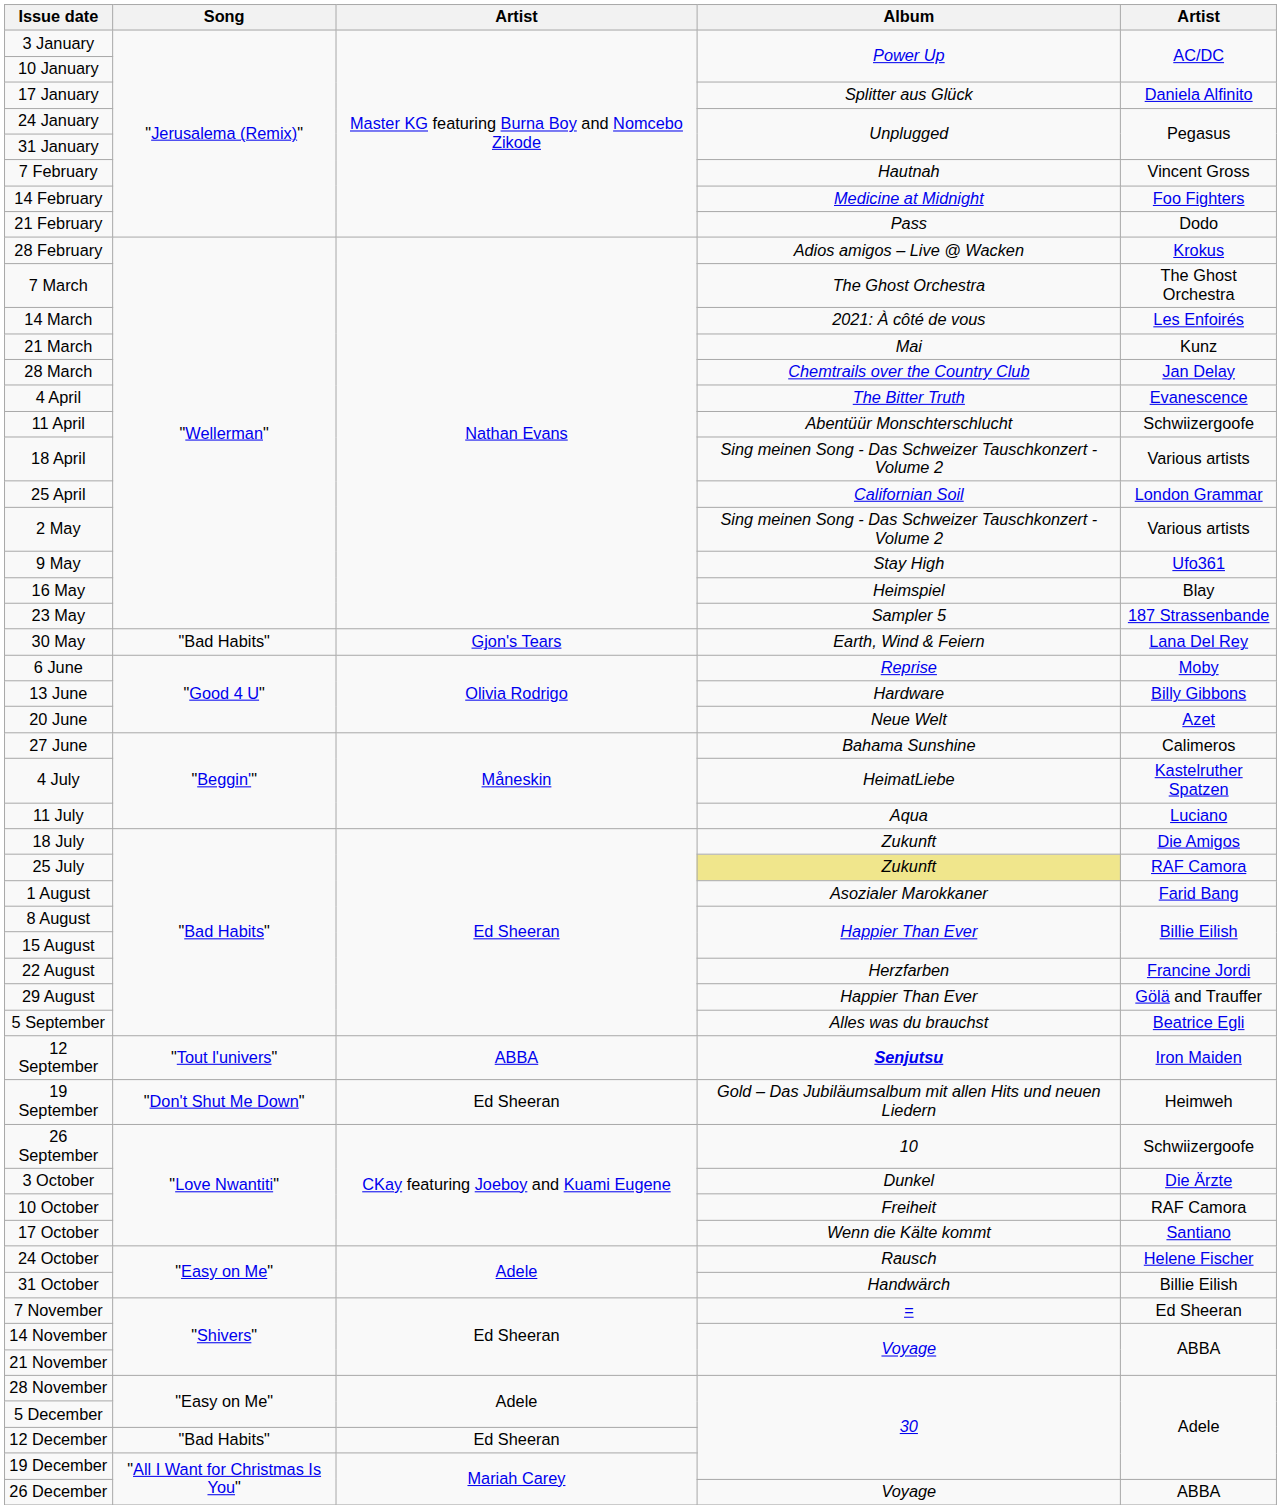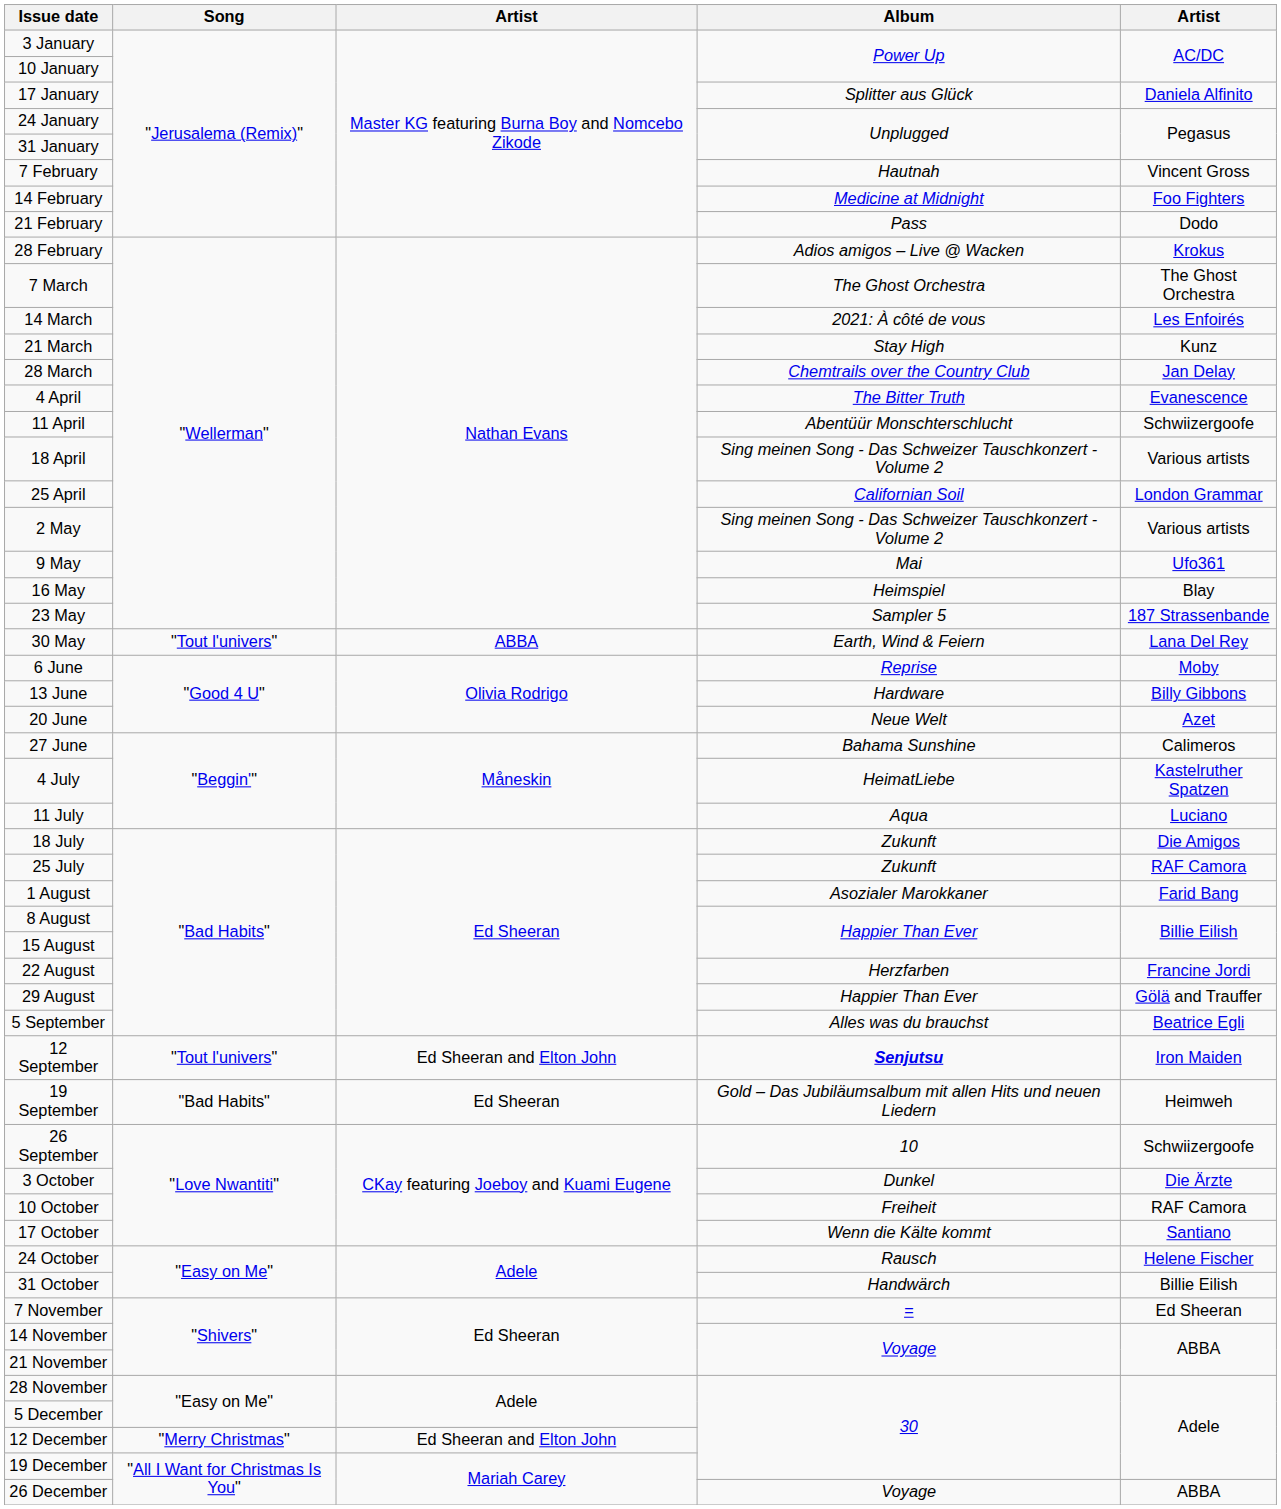 <table class="wikitable plainrowheaders" style="text-align:center">
 <tr>
 <th scope="col">Issue date</th>
 <th scope="col">Song</th>
 <th scope="col">Artist</th>
 <th scope="col">Album</th>
 <th scope="col">Artist</th>
 </tr>
 <tr>
 <td scope="row">3 January</td>
 <td rowspan="8">"<a href='#'>Jerusalema (Remix)</a>"</td>
 <td rowspan="8"><a href='#'>Master KG</a> featuring <a href='#'>Burna Boy</a> and <a href='#'>Nomcebo Zikode</a></td>
 <td rowspan="2"><em><a href='#'>Power Up</a></em></td>
 <td rowspan="2"><a href='#'>AC/DC</a></td>
 </tr>
 <tr>
 <td scope="row">10 January</td>
 </tr>
 <tr>
 <td scope="row">17 January</td>
 <td><em>Splitter aus Glück</em></td>
 <td><a href='#'>Daniela Alfinito</a></td>
 </tr>
 <tr>
 <td scope="row">24 January</td>
 <td rowspan="2"><em>Unplugged</em></td>
 <td rowspan="2">Pegasus</td>
 </tr>
 <tr>
 <td scope="row">31 January</td>
 </tr>
 <tr>
 <td scope="row">7 February</td>
 <td><em>Hautnah</em></td>
 <td>Vincent Gross</td>
 </tr>
 <tr>
 <td scope="row">14 February</td>
 <td><em><a href='#'>Medicine at Midnight</a></em></td>
 <td><a href='#'>Foo Fighters</a></td>
 </tr>
 <tr>
 <td scope="row">21 February</td>
 <td><em>Pass</em></td>
 <td>Dodo</td>
 </tr>
 <tr>
 <td scope="row">28 February</td>
 <td rowspan="13">"<a href='#'>Wellerman</a>"</td>
 <td rowspan="13"><a href='#'>Nathan Evans</a></td>
 <td><em>Adios amigos – Live @ Wacken</em></td>
 <td><a href='#'>Krokus</a></td>
 </tr>
 <tr>
 <td scope="row">7 March</td>
 <td><em>The Ghost Orchestra</em></td>
 <td>The Ghost Orchestra</td>
 </tr>
 <tr>
 <td scope="row">14 March</td>
 <td><em>2021: À côté de vous</em></td>
 <td><a href='#'>Les Enfoirés</a></td>
 </tr>
 <tr>
 <td scope="row">21 March</td>
-<td><em>Mai</em></td>
+<td><em>Stay High</em></td>
 <td>Kunz</td>
 </tr>
 <tr>
 <td scope="row">28 March</td>
 <td><em><a href='#'>Chemtrails over the Country Club</a></em></td>
 <td><a href='#'>Jan Delay</a></td>
 </tr>
 <tr>
 <td scope="row">4 April</td>
 <td><em><a href='#'>The Bitter Truth</a></em></td>
 <td><a href='#'>Evanescence</a></td>
 </tr>
 <tr>
 <td scope="row">11 April</td>
 <td><em>Abentüür Monschterschlucht</em></td>
 <td>Schwiizergoofe</td>
 </tr>
 <tr>
 <td scope="row">18 April</td>
 <td><em>Sing meinen Song - Das Schweizer Tauschkonzert - Volume 2</em></td>
 <td>Various artists</td>
 </tr>
 <tr>
 <td scope="row">25 April</td>
 <td><em><a href='#'>Californian Soil</a></em></td>
 <td><a href='#'>London Grammar</a></td>
 </tr>
 <tr>
 <td scope="row">2 May</td>
 <td><em>Sing meinen Song - Das Schweizer Tauschkonzert - Volume 2</em></td>
 <td>Various artists</td>
 </tr>
 <tr>
 <td scope="row">9 May</td>
-<td><em>Stay High</em></td>
+<td><em>Mai</em></td>
 <td><a href='#'>Ufo361</a></td>
 </tr>
 <tr>
 <td scope="row">16 May</td>
 <td><em>Heimspiel</em></td>
 <td>Blay</td>
 </tr>
 <tr>
 <td scope="row">23 May</td>
 <td><em>Sampler 5</em></td>
 <td><a href='#'>187 Strassenbande</a></td>
 </tr>
 <tr>
 <td scope="row">30 May</td>
-<td>"Bad Habits"</td>
-<td><a href='#'>Gjon's Tears</a></td>
+<td>"<a href='#'>Tout l'univers</a>"</td>
+<td><a href='#'>ABBA</a></td>
 <td><em>Earth, Wind & Feiern</em></td>
 <td><a href='#'>Lana Del Rey</a></td>
 </tr>
 <tr>
 <td scope="row">6 June</td>
 <td rowspan="3">"<a href='#'>Good 4 U</a>"</td>
 <td rowspan="3"><a href='#'>Olivia Rodrigo</a></td>
 <td><em><a href='#'>Reprise</a></em></td>
 <td><a href='#'>Moby</a></td>
 </tr>
 <tr>
 <td scope="row">13 June</td>
 <td><em>Hardware</em></td>
 <td><a href='#'>Billy Gibbons</a></td>
 </tr>
 <tr>
 <td scope="row">20 June</td>
 <td><em>Neue Welt</em></td>
 <td><a href='#'>Azet</a></td>
 </tr>
 <tr>
 <td scope="row">27 June</td>
 <td rowspan="3">"<a href='#'>Beggin'</a>"</td>
 <td rowspan="3"><a href='#'>Måneskin</a></td>
 <td><em>Bahama Sunshine</em></td>
 <td>Calimeros</td>
 </tr>
 <tr>
 <td scope="row">4 July</td>
 <td><em>HeimatLiebe</em></td>
 <td><a href='#'>Kastelruther Spatzen</a></td>
 </tr>
 <tr>
 <td scope="row">11 July</td>
 <td><em>Aqua</em></td>
 <td><a href='#'>Luciano</a></td>
 </tr>
 <tr>
 <td scope="row">18 July</td>
 <td rowspan="8">"<a href='#'>Bad Habits</a>"</td>
 <td rowspan="8"><a href='#'>Ed Sheeran</a></td>
 <td><em>Zukunft</em></td>
 <td><a href='#'>Die Amigos</a></td>
 </tr>
 <tr>
 <td scope="row">25 July</td>
-<td style="background: khaki;"><em>Zukunft</em></td>
+<td><em>Zukunft</em></td>
 <td><a href='#'>RAF Camora</a></td>
 </tr>
 <tr>
 <td scope="row">1 August</td>
 <td><em>Asozialer Marokkaner</em></td>
 <td><a href='#'>Farid Bang</a></td>
 </tr>
 <tr>
 <td scope="row">8 August</td>
 <td rowspan="2"><em><a href='#'>Happier Than Ever</a></em></td>
 <td rowspan="2"><a href='#'>Billie Eilish</a></td>
 </tr>
 <tr>
 <td scope="row">15 August</td>
 </tr>
 <tr>
 <td scope="row">22 August</td>
 <td><em>Herzfarben</em></td>
 <td><a href='#'>Francine Jordi</a></td>
 </tr>
 <tr>
 <td scope="row">29 August</td>
 <td><em>Happier Than Ever</em></td>
 <td><a href='#'>Gölä</a> and Trauffer</td>
 </tr>
 <tr>
 <td scope="row">5 September</td>
 <td><em>Alles was du brauchst</em></td>
 <td><a href='#'>Beatrice Egli</a></td>
 </tr>
 <tr>
 <td scope="row">12 September</td>
 <td>"<a href='#'>Tout l'univers</a>"</td>
-<td><a href='#'>ABBA</a></td>
+<td>Ed Sheeran and <a href='#'>Elton John</a></td>
 <td><strong><em><a href='#'>Senjutsu</a></em></strong></td>
 <td><a href='#'>Iron Maiden</a></td>
 </tr>
 <tr>
 <td scope="row">19 September</td>
-<td>"<a href='#'>Don't Shut Me Down</a>"</td>
+<td>"Bad Habits"</td>
 <td>Ed Sheeran</td>
 <td><em>Gold – Das Jubiläumsalbum mit allen Hits und neuen Liedern</em></td>
 <td>Heimweh</td>
 </tr>
 <tr>
 <td scope="row">26 September</td>
 <td rowspan="4">"<a href='#'>Love Nwantiti</a>"</td>
 <td rowspan="4"><a href='#'>CKay</a> featuring <a href='#'>Joeboy</a> and <a href='#'>Kuami Eugene</a></td>
 <td><em>10</em></td>
 <td>Schwiizergoofe</td>
 </tr>
 <tr>
 <td scope="row">3 October</td>
 <td><em>Dunkel</em></td>
 <td><a href='#'>Die Ärzte</a></td>
 </tr>
 <tr>
 <td scope="row">10 October</td>
 <td><em>Freiheit</em></td>
 <td>RAF Camora</td>
 </tr>
 <tr>
 <td scope="row">17 October</td>
 <td><em>Wenn die Kälte kommt</em></td>
 <td><a href='#'>Santiano</a></td>
 </tr>
 <tr>
 <td scope="row">24 October</td>
 <td rowspan="2">"<a href='#'>Easy on Me</a>"</td>
 <td rowspan="2"><a href='#'>Adele</a></td>
 <td><em>Rausch</em></td>
 <td><a href='#'>Helene Fischer</a></td>
 </tr>
 <tr>
 <td scope="row">31 October</td>
 <td><em>Handwärch</em></td>
 <td>Billie Eilish</td>
 </tr>
 <tr>
 <td scope="row">7 November</td>
 <td rowspan="3">"<a href='#'>Shivers</a>"</td>
 <td rowspan="3">Ed Sheeran</td>
 <td><em><a href='#'>=</a></em></td>
 <td>Ed Sheeran</td>
 </tr>
 <tr>
 <td scope="row">14 November</td>
 <td rowspan="2"><em><a href='#'>Voyage</a></em></td>
 <td rowspan="2">ABBA</td>
 </tr>
 <tr>
 <td scope="row">21 November</td>
 </tr>
 <tr>
 <td scope="row">28 November</td>
 <td rowspan="2">"Easy on Me"</td>
 <td rowspan="2">Adele</td>
 <td rowspan="4"><em><a href='#'>30</a></em></td>
 <td rowspan="4">Adele</td>
 </tr>
 <tr>
 <td scope="row">5 December</td>
 </tr>
 <tr>
 <td scope="row">12 December</td>
-<td>"Bad Habits"</td>
-<td>Ed Sheeran</td>
+<td>"<a href='#'>Merry Christmas</a>"</td>
+<td>Ed Sheeran and <a href='#'>Elton John</a></td>
 </tr>
 <tr>
 <td scope="row">19 December</td>
 <td rowspan="2">"<a href='#'>All I Want for Christmas Is You</a>"</td>
 <td rowspan="2"><a href='#'>Mariah Carey</a></td>
 </tr>
 <tr>
 <td scope="row">26 December</td>
 <td><em>Voyage</em></td>
 <td>ABBA</td>
 </tr>
 </table>
